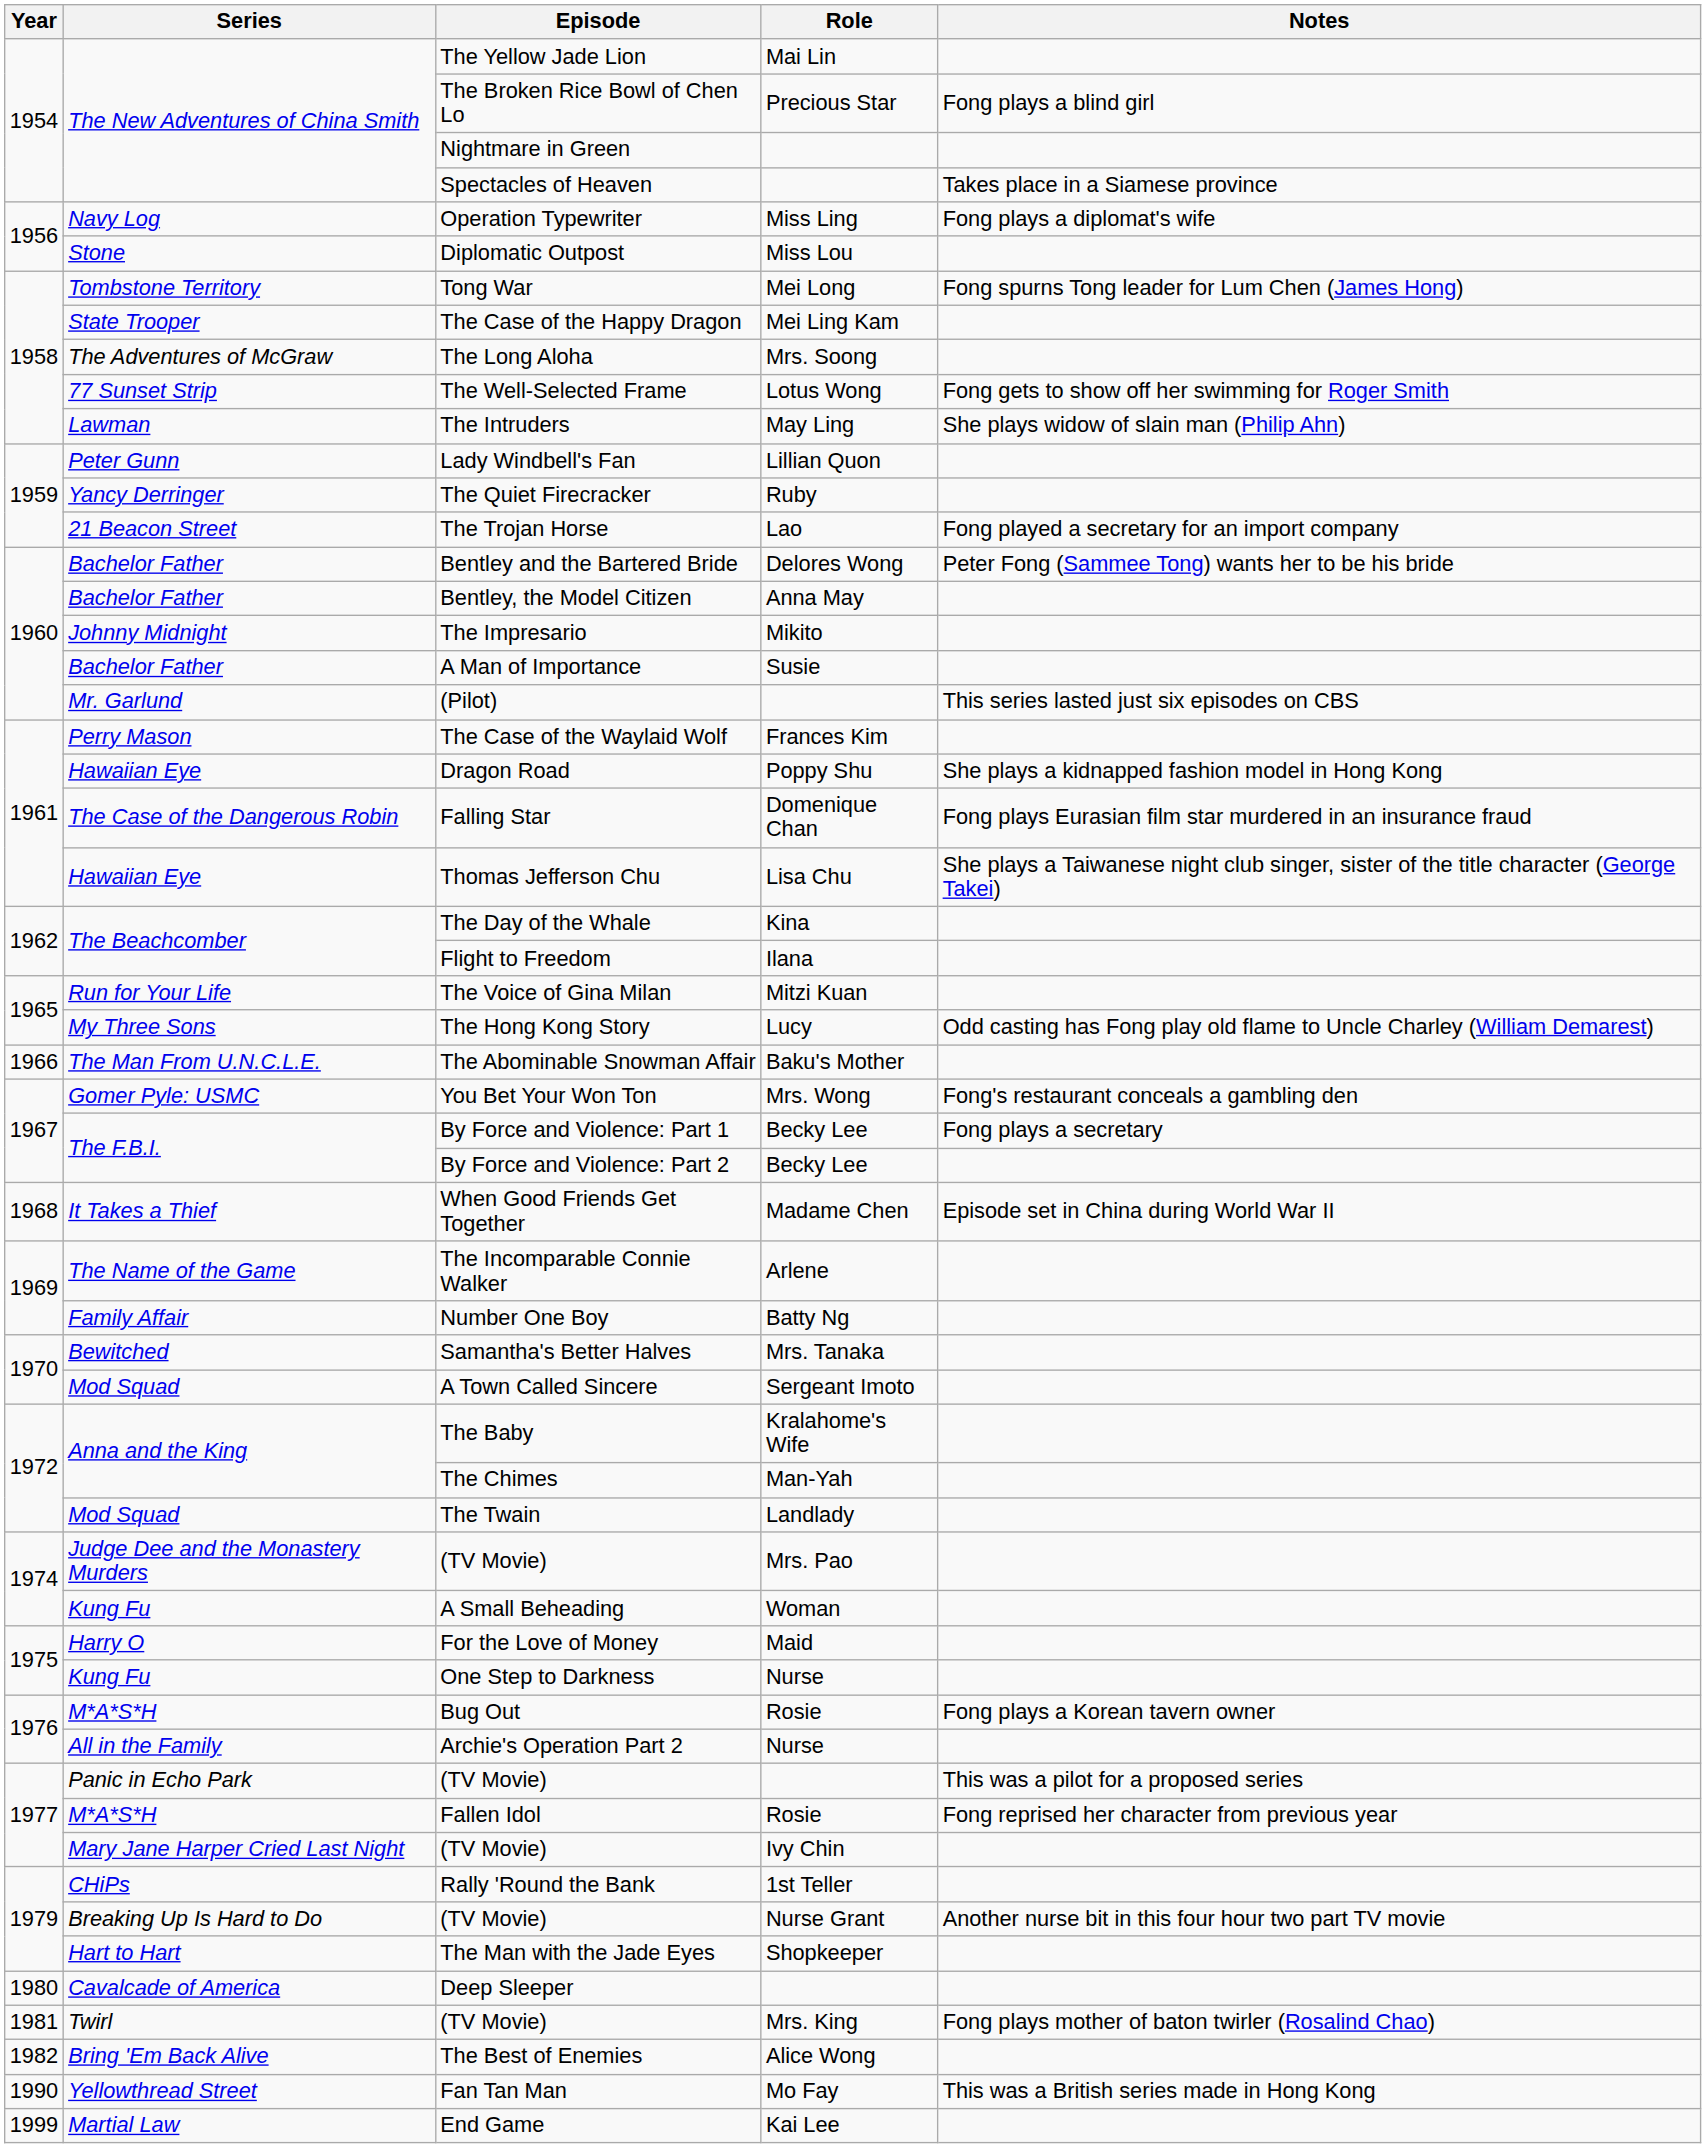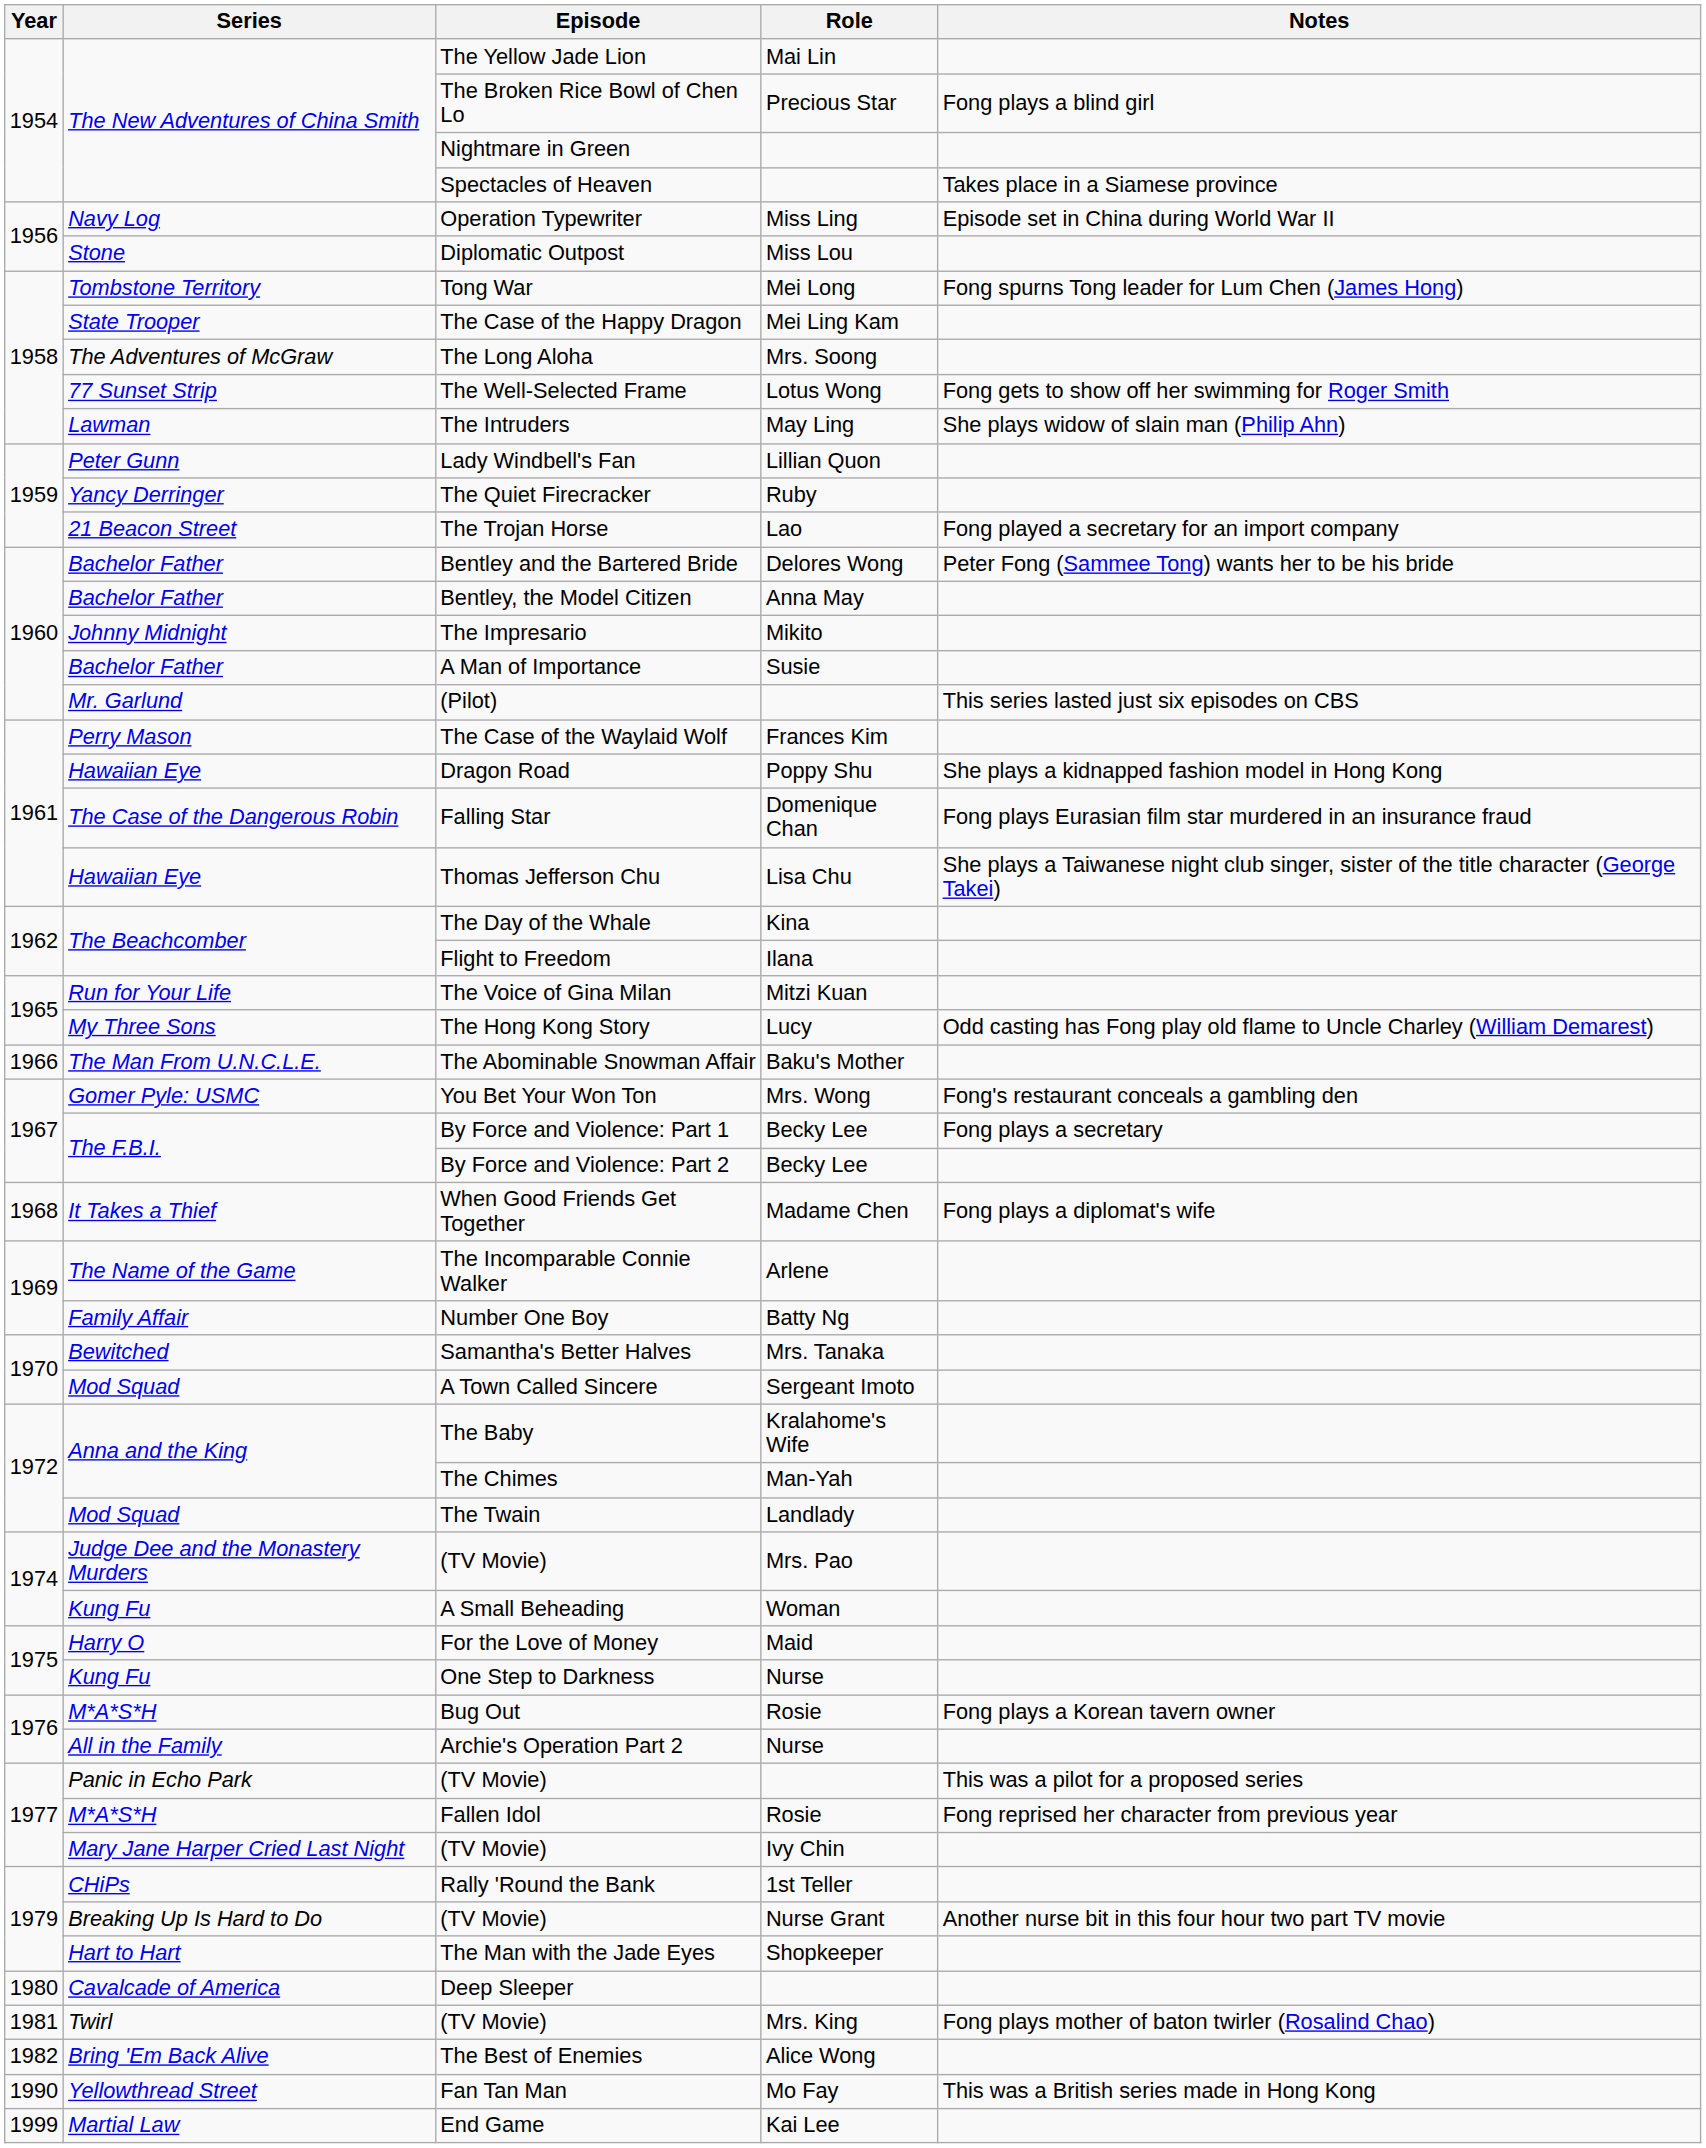 <table class="wikitable sortable plainrowheaders">
 <tr>
 <th scope="col">Year</th>
 <th scope="col">Series</th>
 <th scope="col">Episode</th>
 <th scope="col">Role</th>
 <th scope="col">Notes</th>
 </tr>
 <tr>
 <td rowspan=4>1954</td>
 <td rowspan=4><em><a href='#'>The New Adventures of China Smith</a></em></td>
 <td>The Yellow Jade Lion</td>
 <td>Mai Lin</td>
 <td></td>
 </tr>
 <tr>
 <td>The Broken Rice Bowl of Chen Lo</td>
 <td>Precious Star</td>
 <td>Fong plays a blind girl</td>
 </tr>
 <tr>
 <td>Nightmare in Green</td>
 <td></td>
 <td></td>
 </tr>
 <tr>
 <td>Spectacles of Heaven</td>
 <td></td>
 <td>Takes place in a Siamese province</td>
 </tr>
 <tr>
 <td rowspan=2>1956</td>
 <td><em><a href='#'>Navy Log</a></em></td>
 <td>Operation Typewriter</td>
 <td>Miss Ling</td>
-<td>Fong plays a diplomat's wife</td>
+<td>Episode set in China during World War II</td>
 </tr>
 <tr>
 <td><em><a href='#'>Stone</a></em></td>
 <td>Diplomatic Outpost</td>
 <td>Miss Lou</td>
 <td></td>
 </tr>
 <tr>
 <td rowspan=5>1958</td>
 <td><em><a href='#'>Tombstone Territory</a></em></td>
 <td>Tong War</td>
 <td>Mei Long</td>
 <td>Fong spurns Tong leader for Lum Chen (<a href='#'>James Hong</a>)</td>
 </tr>
 <tr>
 <td><em><a href='#'>State Trooper</a></em></td>
 <td>The Case of the Happy Dragon</td>
 <td>Mei Ling Kam</td>
 <td></td>
 </tr>
 <tr>
 <td><em>The Adventures of McGraw</em></td>
 <td>The Long Aloha</td>
 <td>Mrs. Soong</td>
 <td></td>
 </tr>
 <tr>
 <td><em><a href='#'>77 Sunset Strip</a></em></td>
 <td>The Well-Selected Frame</td>
 <td>Lotus Wong</td>
 <td>Fong gets to show off her swimming for <a href='#'>Roger Smith</a></td>
 </tr>
 <tr>
 <td><em><a href='#'>Lawman</a></em></td>
 <td>The Intruders</td>
 <td>May Ling</td>
 <td>She plays widow of slain man (<a href='#'>Philip Ahn</a>)</td>
 </tr>
 <tr>
 <td rowspan=3>1959</td>
 <td><em><a href='#'>Peter Gunn</a></em></td>
 <td>Lady Windbell's Fan</td>
 <td>Lillian Quon</td>
 <td></td>
 </tr>
 <tr>
 <td><em><a href='#'>Yancy Derringer</a></em></td>
 <td>The Quiet Firecracker</td>
 <td>Ruby</td>
 <td></td>
 </tr>
 <tr>
 <td><em><a href='#'>21 Beacon Street</a></em></td>
 <td>The Trojan Horse</td>
 <td>Lao</td>
 <td>Fong played a secretary for an import company</td>
 </tr>
 <tr>
 <td rowspan=5>1960</td>
 <td><em><a href='#'>Bachelor Father</a></em></td>
 <td>Bentley and the Bartered Bride</td>
 <td>Delores Wong</td>
 <td>Peter Fong (<a href='#'>Sammee Tong</a>) wants her to be his bride</td>
 </tr>
 <tr>
 <td><em><a href='#'>Bachelor Father</a></em></td>
 <td>Bentley, the Model Citizen</td>
 <td>Anna May</td>
 <td></td>
 </tr>
 <tr>
 <td><em><a href='#'>Johnny Midnight</a></em></td>
 <td>The Impresario</td>
 <td>Mikito</td>
 <td></td>
 </tr>
 <tr>
 <td><em><a href='#'>Bachelor Father</a></em></td>
 <td>A Man of Importance</td>
 <td>Susie</td>
 <td></td>
 </tr>
 <tr>
 <td><em><a href='#'>Mr. Garlund</a></em></td>
 <td>(Pilot)</td>
 <td></td>
 <td>This series lasted just six episodes on CBS</td>
 </tr>
 <tr>
 <td rowspan=4>1961</td>
 <td><em><a href='#'>Perry Mason</a></em></td>
 <td>The Case of the Waylaid Wolf</td>
 <td>Frances Kim</td>
 <td></td>
 </tr>
 <tr>
 <td><em><a href='#'>Hawaiian Eye</a></em></td>
 <td>Dragon Road</td>
 <td>Poppy Shu</td>
 <td>She plays a kidnapped fashion model in Hong Kong</td>
 </tr>
 <tr>
 <td><em><a href='#'>The Case of the Dangerous Robin</a></em></td>
 <td>Falling Star</td>
 <td>Domenique Chan</td>
 <td>Fong plays Eurasian film star murdered in an insurance fraud</td>
 </tr>
 <tr>
 <td><em><a href='#'>Hawaiian Eye</a></em></td>
 <td>Thomas Jefferson Chu</td>
 <td>Lisa Chu</td>
 <td>She plays a Taiwanese night club singer, sister of the title character (<a href='#'>George Takei</a>)</td>
 </tr>
 <tr>
 <td rowspan=2>1962</td>
 <td rowspan=2><em><a href='#'>The Beachcomber</a></em></td>
 <td>The Day of the Whale</td>
 <td>Kina</td>
 <td></td>
 </tr>
 <tr>
 <td>Flight to Freedom</td>
 <td>Ilana</td>
 <td></td>
 </tr>
 <tr>
 <td rowspan=2>1965</td>
 <td><em><a href='#'>Run for Your Life</a></em></td>
 <td>The Voice of Gina Milan</td>
 <td>Mitzi Kuan</td>
 <td></td>
 </tr>
 <tr>
 <td><em><a href='#'>My Three Sons</a></em></td>
 <td>The Hong Kong Story</td>
 <td>Lucy</td>
 <td>Odd casting has Fong play old flame to Uncle Charley (<a href='#'>William Demarest</a>)</td>
 </tr>
 <tr>
 <td>1966</td>
 <td><em><a href='#'>The Man From U.N.C.L.E.</a></em></td>
 <td>The Abominable Snowman Affair</td>
 <td>Baku's Mother</td>
 <td></td>
 </tr>
 <tr>
 <td rowspan=3>1967</td>
 <td><em><a href='#'>Gomer Pyle: USMC</a></em></td>
 <td>You Bet Your Won Ton</td>
 <td>Mrs. Wong</td>
 <td>Fong's restaurant conceals a gambling den</td>
 </tr>
 <tr>
 <td rowspan=2><em><a href='#'>The F.B.I.</a></em></td>
 <td>By Force and Violence: Part 1</td>
 <td>Becky Lee</td>
 <td>Fong plays a secretary</td>
 </tr>
 <tr>
 <td>By Force and Violence: Part 2</td>
 <td>Becky Lee</td>
 <td></td>
 </tr>
 <tr>
 <td>1968</td>
 <td><em><a href='#'>It Takes a Thief</a></em></td>
 <td>When Good Friends Get Together</td>
 <td>Madame Chen</td>
-<td>Episode set in China during World War II</td>
+<td>Fong plays a diplomat's wife</td>
 </tr>
 <tr>
 <td rowspan=2>1969</td>
 <td><em><a href='#'>The Name of the Game</a></em></td>
 <td>The Incomparable Connie Walker</td>
 <td>Arlene</td>
 <td></td>
 </tr>
 <tr>
 <td><em><a href='#'>Family Affair</a></em></td>
 <td>Number One Boy</td>
 <td>Batty Ng</td>
 <td></td>
 </tr>
 <tr>
 <td rowspan=2>1970</td>
 <td><em><a href='#'>Bewitched</a></em></td>
 <td>Samantha's Better Halves</td>
 <td>Mrs. Tanaka</td>
 <td></td>
 </tr>
 <tr>
 <td><em><a href='#'>Mod Squad</a></em></td>
 <td>A Town Called Sincere</td>
 <td>Sergeant Imoto</td>
 <td></td>
 </tr>
 <tr>
 <td rowspan=3>1972</td>
 <td rowspan=2><em><a href='#'>Anna and the King</a></em></td>
 <td>The Baby</td>
 <td>Kralahome's Wife</td>
 <td></td>
 </tr>
 <tr>
 <td>The Chimes</td>
 <td>Man-Yah</td>
 <td></td>
 </tr>
 <tr>
 <td><em><a href='#'>Mod Squad</a></em></td>
 <td>The Twain</td>
 <td>Landlady</td>
 <td></td>
 </tr>
 <tr>
 <td rowspan=2>1974</td>
 <td><em><a href='#'>Judge Dee and the Monastery Murders</a></em></td>
 <td>(TV Movie)</td>
 <td>Mrs. Pao</td>
 <td></td>
 </tr>
 <tr>
 <td><em><a href='#'>Kung Fu</a></em></td>
 <td>A Small Beheading</td>
 <td>Woman</td>
 <td></td>
 </tr>
 <tr>
 <td rowspan=2>1975</td>
 <td><em><a href='#'>Harry O</a></em></td>
 <td>For the Love of Money</td>
 <td>Maid</td>
 <td></td>
 </tr>
 <tr>
 <td><em><a href='#'>Kung Fu</a></em></td>
 <td>One Step to Darkness</td>
 <td>Nurse</td>
 <td></td>
 </tr>
 <tr>
 <td rowspan=2>1976</td>
 <td><em><a href='#'>M*A*S*H</a></em></td>
 <td>Bug Out</td>
 <td>Rosie</td>
 <td>Fong plays a Korean tavern owner</td>
 </tr>
 <tr>
 <td><em><a href='#'>All in the Family</a></em></td>
 <td>Archie's Operation Part 2</td>
 <td>Nurse</td>
 <td></td>
 </tr>
 <tr>
 <td rowspan=3>1977</td>
 <td><em>Panic in Echo Park</em></td>
 <td>(TV Movie)</td>
 <td></td>
 <td>This was a pilot for a proposed series</td>
 </tr>
 <tr>
 <td><em><a href='#'>M*A*S*H</a></em></td>
 <td>Fallen Idol</td>
 <td>Rosie</td>
 <td>Fong reprised her character from previous year</td>
 </tr>
 <tr>
 <td><em><a href='#'>Mary Jane Harper Cried Last Night</a></em></td>
 <td>(TV Movie)</td>
 <td>Ivy Chin</td>
 <td></td>
 </tr>
 <tr>
 <td rowspan=3>1979</td>
 <td><em><a href='#'>CHiPs</a></em></td>
 <td>Rally 'Round the Bank</td>
 <td>1st Teller</td>
 <td></td>
 </tr>
 <tr>
 <td><em>Breaking Up Is Hard to Do</em></td>
 <td>(TV Movie)</td>
 <td>Nurse Grant</td>
 <td>Another nurse bit in this four hour two part TV movie</td>
 </tr>
 <tr>
 <td><em><a href='#'>Hart to Hart</a></em></td>
 <td>The Man with the Jade Eyes</td>
 <td>Shopkeeper</td>
 <td></td>
 </tr>
 <tr>
 <td>1980</td>
 <td><em><a href='#'>Cavalcade of America</a></em></td>
 <td>Deep Sleeper</td>
 <td></td>
 <td></td>
 </tr>
 <tr>
 <td>1981</td>
 <td><em>Twirl</em></td>
 <td>(TV Movie)</td>
 <td>Mrs. King</td>
 <td>Fong plays mother of baton twirler (<a href='#'>Rosalind Chao</a>)</td>
 </tr>
 <tr>
 <td>1982</td>
 <td><em><a href='#'>Bring 'Em Back Alive</a></em></td>
 <td>The Best of Enemies</td>
 <td>Alice Wong</td>
 <td></td>
 </tr>
 <tr>
 <td>1990</td>
 <td><em><a href='#'>Yellowthread Street</a></em></td>
 <td>Fan Tan Man</td>
 <td>Mo Fay</td>
 <td>This was a British series made in Hong Kong</td>
 </tr>
 <tr>
 <td>1999</td>
 <td><em><a href='#'>Martial Law</a></em></td>
 <td>End Game</td>
 <td>Kai Lee</td>
 <td></td>
 </tr>
 </table>
